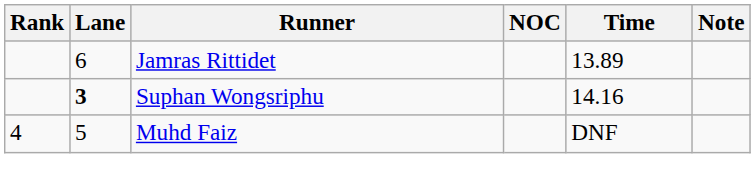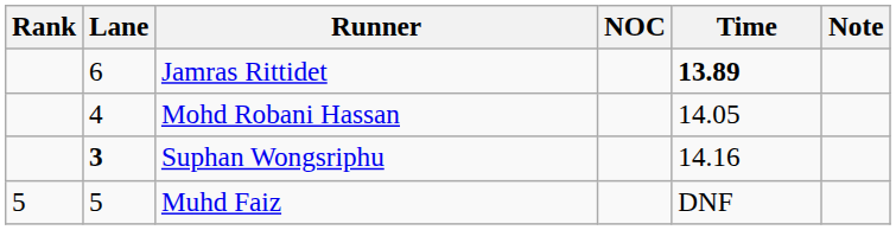 <table class="wikitable sortable" style="text-align:Left">
 <tr>
 <th width=10>Rank</th>
 <th width=10>Lane</th>
 <th width=250>Runner</th>
 <th width=10>NOC</th>
 <th width=80>Time</th>
 <th width=10>Note</th>
 </tr>
 <tr>
 <td></td>
 <td>6</td>
 <td><a href='#'>Jamras Rittidet</a></td>
 <td></td>
-<td>13.89</td>
+<td><strong>13.89</strong></td>
+<td></td>
+</tr>
+<tr>
+<td></td>
+<td>4</td>
+<td><a href='#'>Mohd Robani Hassan</a></td>
+<td></td>
+<td>14.05</td>
 <td></td>
 </tr>
 <tr>
 <td></td>
 <td><strong>3</strong></td>
 <td><a href='#'>Suphan Wongsriphu</a></td>
 <td></td>
 <td>14.16</td>
 <td></td>
 </tr>
 <tr>
-<td>4</td>
+<td>5</td>
 <td>5</td>
 <td><a href='#'>Muhd Faiz</a></td>
 <td></td>
 <td>DNF</td>
 <td></td>
 </tr>
 </table>
